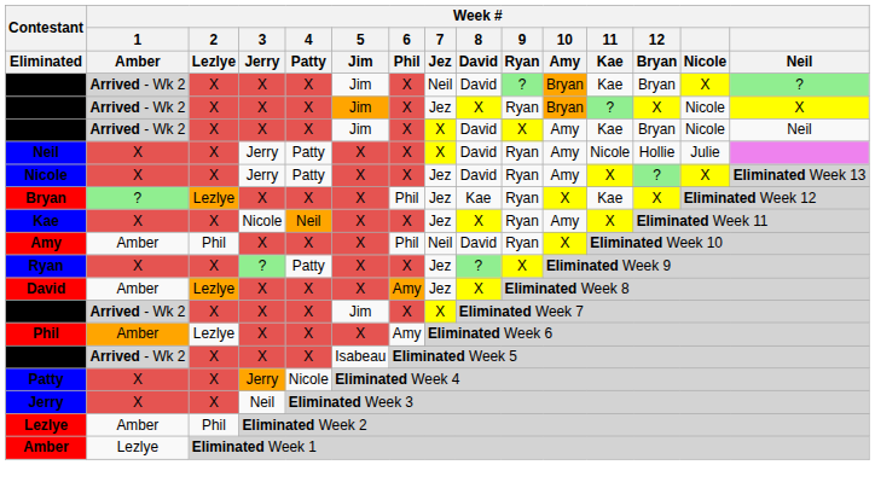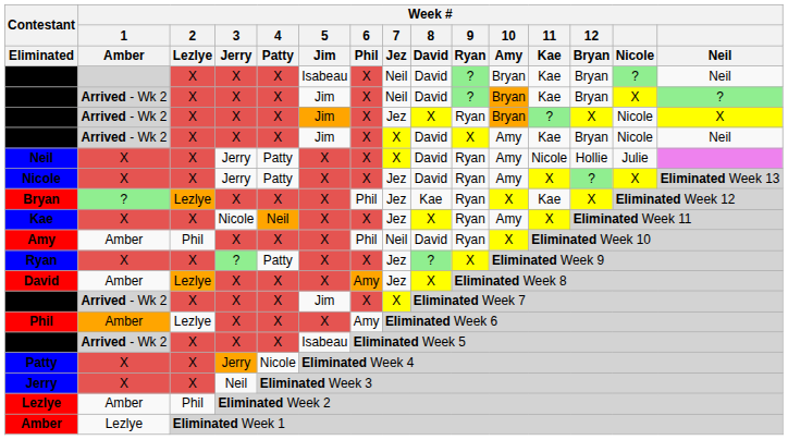 <table class="wikitable" align="center" style="text-align:center;">
 <tr>
 <th rowspan="2">Contestant</th>
 <th colspan="14">Week #</th>
 </tr>
 <tr>
 <th>1</th>
 <th>2</th>
 <th>3</th>
 <th>4</th>
 <th>5</th>
 <th>6</th>
 <th>7</th>
 <th>8</th>
 <th>9</th>
 <th>10</th>
 <th>11</th>
 <th>12</th>
 <th></th>
 <th></th>
 </tr>
 <tr>
 <th>Eliminated</th>
 <th>Amber</th>
 <th>Lezlye</th>
 <th>Jerry</th>
 <th>Patty</th>
 <th>Jim</th>
 <th>Phil</th>
 <th>Jez</th>
 <th>David</th>
 <th>Ryan</th>
 <th>Amy</th>
 <th>Kae</th>
 <th>Bryan</th>
 <th>Nicole</th>
 <th>Neil</th>
+</tr>
+<tr>
+<td bgcolor="black"><span><strong>Bill</strong></span></td>
+<td bgcolor="lightgrey"></td>
+<td bgcolor="#E55451">X</td>
+<td bgcolor="#E55451">X</td>
+<td bgcolor="#E55451">X</td>
+<td>Isabeau</td>
+<td bgcolor="#E55451">X</td>
+<td>Neil</td>
+<td>David</td>
+<td bgcolor="lightgreen">?</td>
+<td>Bryan</td>
+<td>Kae</td>
+<td>Bryan</td>
+<td bgcolor="lightgreen">?</td>
+<td>Neil</td>
 </tr>
 <tr>
 <td bgcolor="black"><span><strong>Julie</strong></span></td>
 <td bgcolor="lightgrey"><strong>Arrived</strong> - Wk 2</td>
 <td bgcolor="#E55451">X</td>
 <td bgcolor="#E55451">X</td>
 <td bgcolor="#E55451">X</td>
 <td>Jim</td>
 <td bgcolor="#E55451">X</td>
 <td>Neil</td>
 <td>David</td>
 <td bgcolor="lightgreen">?</td>
 <td bgcolor="orange">Bryan</td>
 <td>Kae</td>
 <td>Bryan</td>
 <td bgcolor="yellow">X</td>
 <td bgcolor="lightgreen">?</td>
 </tr>
 <tr>
 <td bgcolor="black"><span><strong>Hollie</strong></span></td>
 <td bgcolor="lightgrey"><strong>Arrived</strong> - Wk 2</td>
 <td bgcolor="#E55451">X</td>
 <td bgcolor="#E55451">X</td>
 <td bgcolor="#E55451">X</td>
 <td bgcolor="orange">Jim</td>
 <td bgcolor="#E55451">X</td>
 <td>Jez</td>
 <td bgcolor="yellow">X</td>
 <td>Ryan</td>
 <td bgcolor="orange">Bryan</td>
 <td bgcolor="lightgreen">?</td>
 <td bgcolor="yellow">X</td>
 <td>Nicole</td>
 <td bgcolor="yellow">X</td>
 </tr>
 <tr>
 <td bgcolor="black"><span><strong>Isabeau</strong></span></td>
 <td bgcolor="lightgrey"><strong>Arrived</strong> - Wk 2</td>
 <td bgcolor="#E55451">X</td>
 <td bgcolor="#E55451">X</td>
 <td bgcolor="#E55451">X</td>
 <td>Jim</td>
 <td bgcolor="#E55451">X</td>
 <td bgcolor="yellow">X</td>
 <td>David</td>
 <td bgcolor="yellow">X</td>
 <td>Amy</td>
 <td>Kae</td>
 <td>Bryan</td>
 <td>Nicole</td>
 <td>Neil</td>
 </tr>
 <tr>
 <td bgcolor="blue"><span><strong>Neil</strong></span></td>
 <td bgcolor="#E55451">X</td>
 <td bgcolor="#E55451">X</td>
 <td>Jerry</td>
 <td>Patty</td>
 <td bgcolor="#E55451">X</td>
 <td bgcolor="#E55451">X</td>
 <td bgcolor="yellow">X</td>
 <td>David</td>
 <td>Ryan</td>
 <td>Amy</td>
 <td>Nicole</td>
 <td>Hollie</td>
 <td>Julie</td>
 <td bgcolor="violet"></td>
 </tr>
 <tr>
 <td bgcolor="blue"><span><strong>Nicole</strong></span></td>
 <td bgcolor="#E55451">X</td>
 <td bgcolor="#E55451">X</td>
 <td>Jerry</td>
 <td>Patty</td>
 <td bgcolor="#E55451">X</td>
 <td bgcolor="#E55451">X</td>
 <td>Jez</td>
 <td>David</td>
 <td>Ryan</td>
 <td>Amy</td>
 <td bgcolor="yellow">X</td>
 <td bgcolor="lightgreen">?</td>
 <td bgcolor="yellow">X</td>
 <td bgcolor="lightgrey" align="left"><strong>Eliminated</strong> Week 13</td>
 </tr>
 <tr>
 <td bgcolor="red"><span><strong>Bryan</strong></span></td>
 <td bgcolor="lightgreen">?</td>
 <td bgcolor="orange">Lezlye</td>
 <td bgcolor="#E55451">X</td>
 <td bgcolor="#E55451">X</td>
 <td bgcolor="#E55451">X</td>
 <td>Phil</td>
 <td>Jez</td>
 <td>Kae</td>
 <td>Ryan</td>
 <td bgcolor="yellow">X</td>
 <td>Kae</td>
 <td bgcolor="yellow">X</td>
 <td colspan=2 bgcolor="lightgrey" align="left"><strong>Eliminated</strong> Week 12</td>
 </tr>
 <tr>
 <td bgcolor="blue"><span><strong>Kae</strong></span></td>
 <td bgcolor="#E55451">X</td>
 <td bgcolor="#E55451">X</td>
 <td>Nicole</td>
 <td bgcolor="orange">Neil</td>
 <td bgcolor="#E55451">X</td>
 <td bgcolor="#E55451">X</td>
 <td>Jez</td>
 <td bgcolor="yellow">X</td>
 <td>Ryan</td>
 <td>Amy</td>
 <td bgcolor="yellow">X</td>
 <td colspan=3 bgcolor="lightgrey" align="left"><strong>Eliminated</strong> Week 11</td>
 </tr>
 <tr>
 <td bgcolor="red"><span><strong>Amy</strong></span></td>
 <td>Amber</td>
 <td>Phil</td>
 <td bgcolor="#E55451">X</td>
 <td bgcolor="#E55451">X</td>
 <td bgcolor="#E55451">X</td>
 <td>Phil</td>
 <td>Neil</td>
 <td>David</td>
 <td>Ryan</td>
 <td bgcolor="yellow">X</td>
 <td colspan=4 bgcolor="lightgrey" align="left"><strong>Eliminated</strong> Week 10</td>
 </tr>
 <tr>
 <td bgcolor="blue"><span><strong>Ryan</strong></span></td>
 <td bgcolor="#E55451">X</td>
 <td bgcolor="#E55451">X</td>
 <td bgcolor="lightgreen">?</td>
 <td>Patty</td>
 <td bgcolor="#E55451">X</td>
 <td bgcolor="#E55451">X</td>
 <td>Jez</td>
 <td bgcolor="lightgreen">?</td>
 <td bgcolor="yellow">X</td>
 <td colspan=5 bgcolor="lightgrey" align="left"><strong>Eliminated</strong> Week 9</td>
 </tr>
 <tr>
 <td bgcolor="red"><span><strong>David</strong></span></td>
 <td>Amber</td>
 <td bgcolor="orange">Lezlye</td>
 <td bgcolor="#E55451">X</td>
 <td bgcolor="#E55451">X</td>
 <td bgcolor="#E55451">X</td>
 <td bgcolor="orange">Amy</td>
 <td>Jez</td>
 <td bgcolor="yellow">X</td>
 <td colspan=6 bgcolor="lightgrey" align="left"><strong>Eliminated</strong> Week 8</td>
 </tr>
 <tr>
 <td bgcolor="black"><span><strong>Jez</strong></span></td>
 <td bgcolor="lightgrey"><strong>Arrived</strong> - Wk 2</td>
 <td bgcolor="#E55451">X</td>
 <td bgcolor="#E55451">X</td>
 <td bgcolor="#E55451">X</td>
 <td>Jim</td>
 <td bgcolor="#E55451">X</td>
 <td bgcolor="yellow">X</td>
 <td colspan=7 bgcolor="lightgrey" align="left"><strong>Eliminated</strong> Week 7</td>
 </tr>
 <tr>
 <td bgcolor="red"><span><strong>Phil</strong></span></td>
 <td bgcolor="orange">Amber</td>
 <td>Lezlye</td>
 <td bgcolor="#E55451">X</td>
 <td bgcolor="#E55451">X</td>
 <td bgcolor="#E55451">X</td>
 <td>Amy</td>
 <td colspan=8 bgcolor="lightgrey" align="left"><strong>Eliminated</strong> Week 6</td>
 </tr>
 <tr>
 <td bgcolor="black"><span><strong>Jim</strong></span></td>
 <td bgcolor="lightgrey"><strong>Arrived</strong> - Wk 2</td>
 <td bgcolor="#E55451">X</td>
 <td bgcolor="#E55451">X</td>
 <td bgcolor="#E55451">X</td>
 <td>Isabeau</td>
 <td colspan=9 bgcolor="lightgrey" align="left"><strong>Eliminated</strong> Week 5</td>
 </tr>
 <tr>
 <td bgcolor="blue"><span><strong>Patty</strong></span></td>
 <td bgcolor="#E55451">X</td>
 <td bgcolor="#E55451">X</td>
 <td bgcolor="orange">Jerry</td>
 <td>Nicole</td>
 <td colspan=10 bgcolor="lightgrey" align="left"><strong>Eliminated</strong> Week 4</td>
 </tr>
 <tr>
 <td bgcolor="blue"><span><strong>Jerry</strong></span></td>
 <td bgcolor="#E55451">X</td>
 <td bgcolor="#E55451">X</td>
 <td>Neil</td>
 <td colspan=11 bgcolor="lightgrey" align="left"><strong>Eliminated</strong> Week 3</td>
 </tr>
 <tr>
 <td bgcolor="red"><span><strong>Lezlye</strong></span></td>
 <td>Amber</td>
 <td>Phil</td>
 <td colspan=12 bgcolor="lightgrey" align="left"><strong>Eliminated</strong> Week 2</td>
 </tr>
 <tr>
 <td bgcolor="red"><span><strong>Amber</strong></span></td>
 <td>Lezlye</td>
 <td colspan=13 bgcolor="lightgrey" align="left"><strong>Eliminated</strong> Week 1</td>
 </tr>
 </table>
